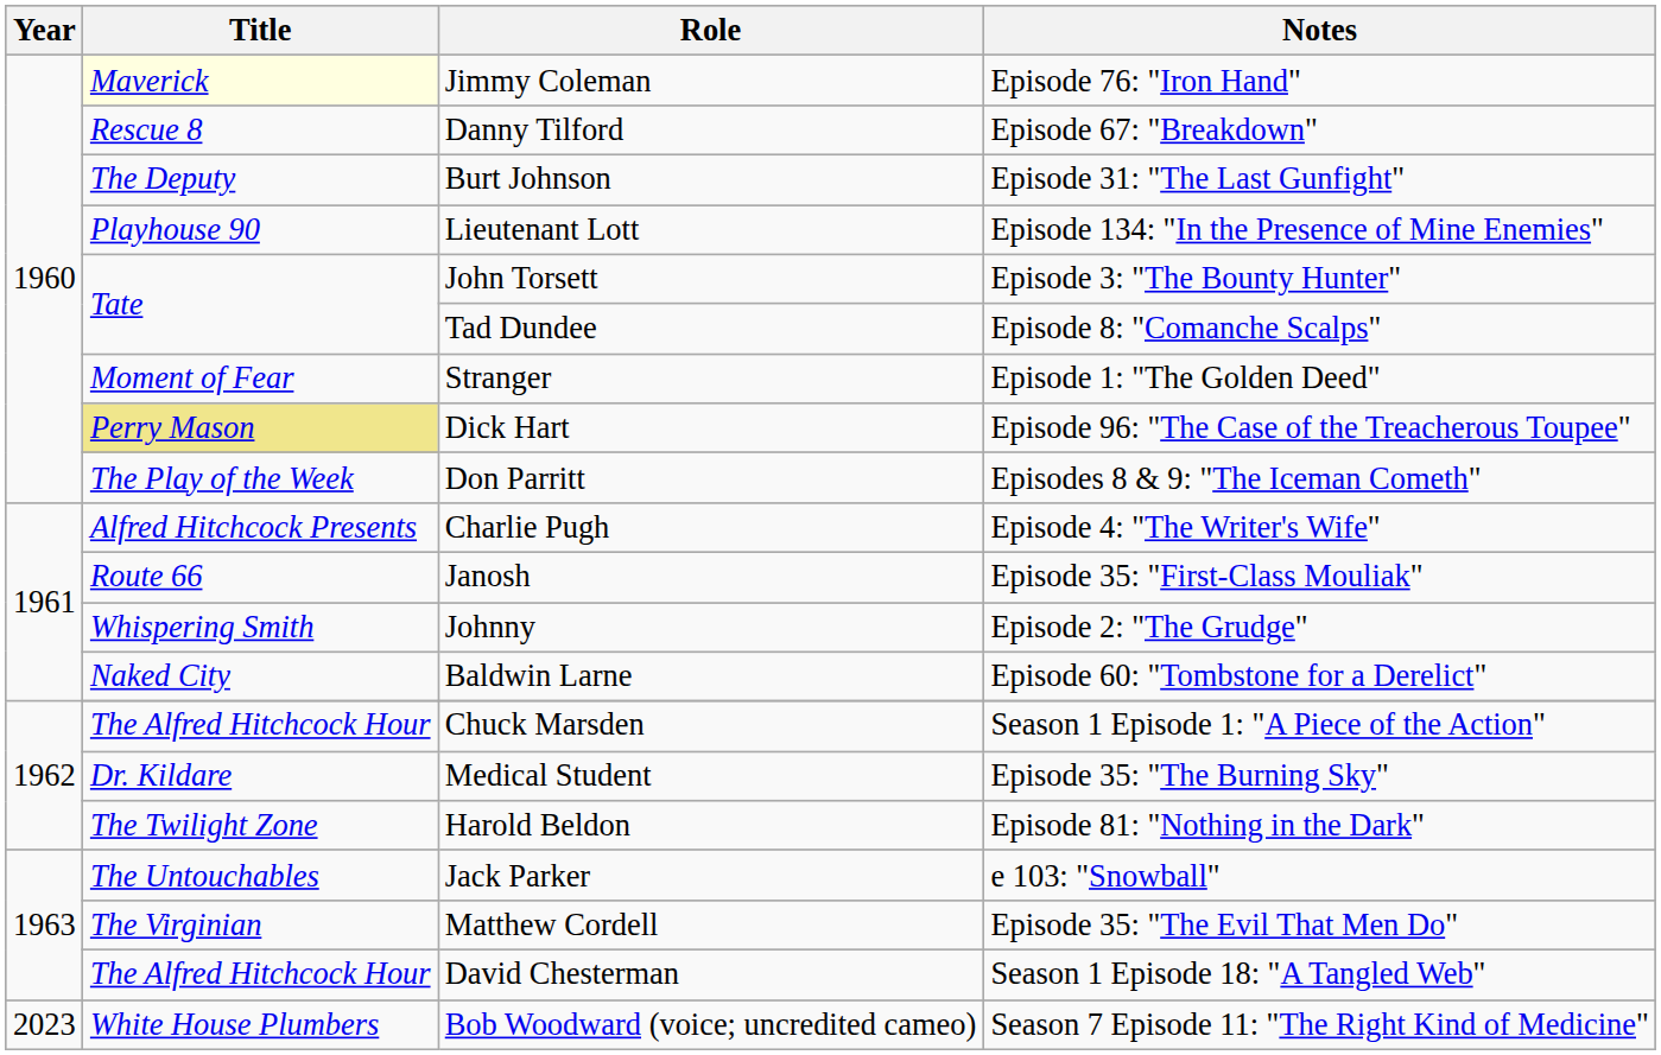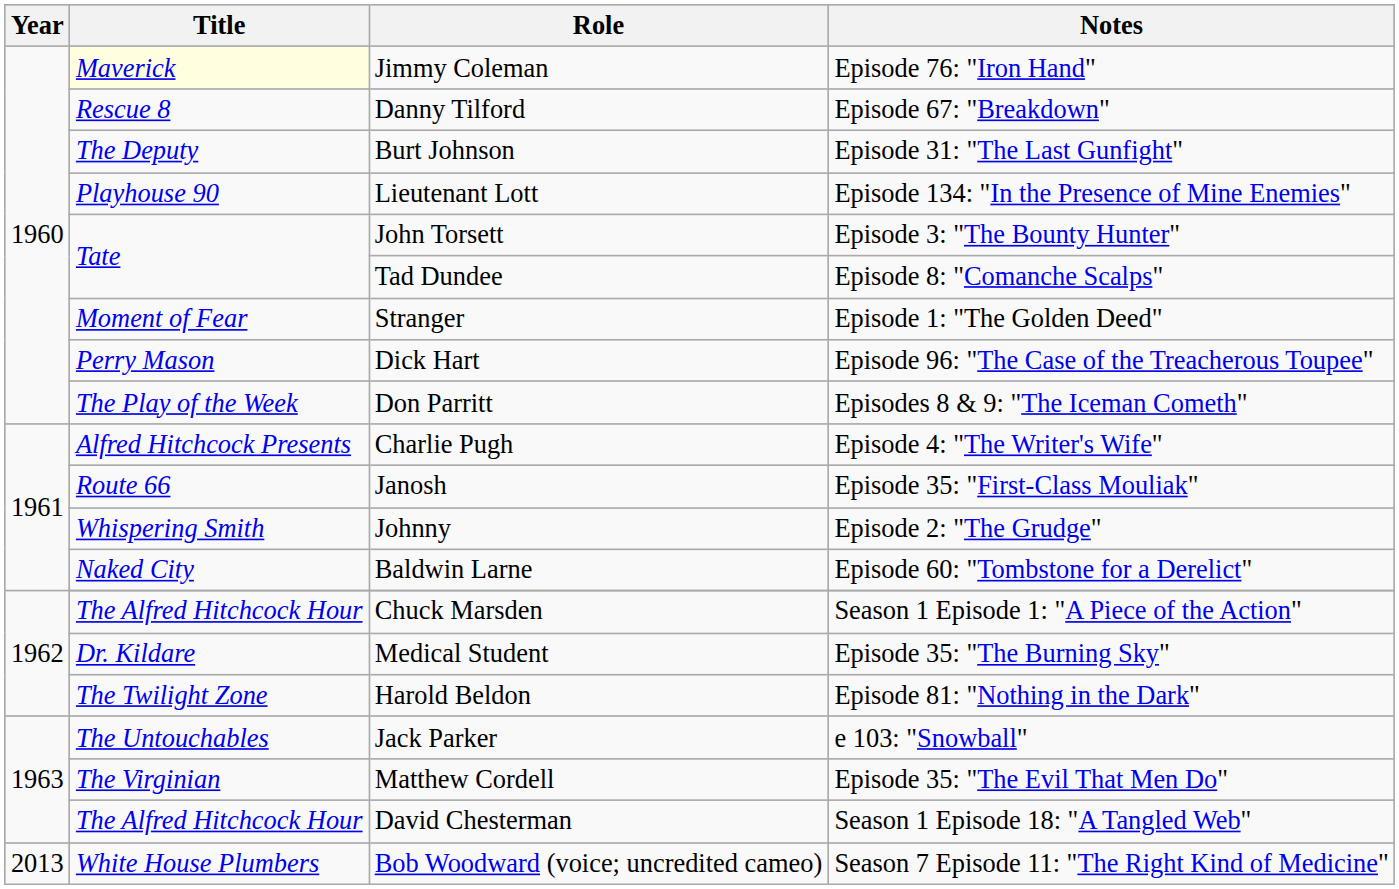 <table class="wikitable sortable">
 <tr>
 <th>Year</th>
 <th>Title</th>
 <th>Role</th>
 <th class="unsortable">Notes</th>
 </tr>
 <tr>
 <td rowspan="9">1960</td>
 <td style="background: lightyellow;"><em><a href='#'>Maverick</a></em></td>
 <td>Jimmy Coleman</td>
 <td>Episode 76: "<a href='#'>Iron Hand</a>"</td>
 </tr>
 <tr>
 <td><em><a href='#'>Rescue 8</a></em></td>
 <td>Danny Tilford</td>
 <td>Episode 67: "<a href='#'>Breakdown</a>"</td>
 </tr>
 <tr>
 <td><em><a href='#'>The Deputy</a></em></td>
 <td>Burt Johnson</td>
 <td>Episode 31: "<a href='#'>The Last Gunfight</a>"</td>
 </tr>
 <tr>
 <td><em><a href='#'>Playhouse 90</a></em></td>
 <td>Lieutenant Lott</td>
 <td>Episode 134: "<a href='#'>In the Presence of Mine Enemies</a>"</td>
 </tr>
 <tr>
 <td rowspan="2"><em><a href='#'>Tate</a></em></td>
 <td>John Torsett</td>
 <td>Episode 3: "<a href='#'>The Bounty Hunter</a>"</td>
 </tr>
 <tr>
 <td>Tad Dundee</td>
 <td>Episode 8: "<a href='#'>Comanche Scalps</a>"</td>
 </tr>
 <tr>
 <td><em><a href='#'>Moment of Fear</a></em></td>
 <td>Stranger</td>
 <td>Episode 1: "The Golden Deed"</td>
 </tr>
 <tr>
-<td style="background: khaki;"><em><a href='#'>Perry Mason</a></em></td>
+<td><em><a href='#'>Perry Mason</a></em></td>
 <td>Dick Hart</td>
 <td>Episode 96: "<a href='#'>The Case of the Treacherous Toupee</a>"</td>
 </tr>
 <tr>
 <td><em><a href='#'>The Play of the Week</a></em></td>
 <td>Don Parritt</td>
 <td>Episodes 8 & 9: "<a href='#'>The Iceman Cometh</a>"</td>
 </tr>
 <tr>
 <td rowspan="4">1961</td>
 <td><em><a href='#'>Alfred Hitchcock Presents</a></em></td>
 <td>Charlie Pugh</td>
 <td>Episode 4: "<a href='#'>The Writer's Wife</a>"</td>
 </tr>
 <tr>
 <td><em><a href='#'>Route 66</a></em></td>
 <td>Janosh</td>
 <td>Episode 35: "<a href='#'>First-Class Mouliak</a>"</td>
 </tr>
 <tr>
 <td><em><a href='#'>Whispering Smith</a></em></td>
 <td>Johnny</td>
 <td>Episode 2: "<a href='#'>The Grudge</a>"</td>
 </tr>
 <tr>
 <td><em><a href='#'>Naked City</a></em></td>
 <td>Baldwin Larne</td>
 <td>Episode 60: "<a href='#'>Tombstone for a Derelict</a>"</td>
 </tr>
 <tr>
 <td rowspan="4">1962</td>
 </tr>
 <tr>
 <td><em><a href='#'>The Alfred Hitchcock Hour</a></em></td>
 <td>Chuck Marsden</td>
 <td>Season 1 Episode 1: "<a href='#'>A Piece of the Action</a>"</td>
 </tr>
 <tr>
 <td><em><a href='#'>Dr. Kildare</a></em></td>
 <td>Medical Student</td>
 <td>Episode 35: "<a href='#'>The Burning Sky</a>"</td>
 </tr>
 <tr>
 <td><em><a href='#'>The Twilight Zone</a></em></td>
 <td>Harold Beldon</td>
 <td>Episode 81: "<a href='#'>Nothing in the Dark</a>"</td>
 </tr>
 <tr>
 <td rowspan="3">1963</td>
 <td><em><a href='#'>The Untouchables</a></em></td>
 <td>Jack Parker</td>
 <td>e 103: "<a href='#'>Snowball</a>"</td>
 </tr>
 <tr>
 <td><em><a href='#'>The Virginian</a></em></td>
 <td>Matthew Cordell</td>
 <td>Episode 35: "<a href='#'>The Evil That Men Do</a>"</td>
 </tr>
 <tr>
 <td><em><a href='#'>The Alfred Hitchcock Hour</a></em></td>
 <td>David Chesterman</td>
 <td>Season 1 Episode 18: "<a href='#'>A Tangled Web</a>"</td>
 </tr>
 <tr>
-<td>2023</td>
+<td>2013</td>
 <td><em><a href='#'>White House Plumbers</a></em></td>
 <td><a href='#'>Bob Woodward</a> (voice; uncredited cameo)</td>
 <td>Season 7 Episode 11: "<a href='#'>The Right Kind of Medicine</a>"</td>
 </tr>
 </table>
